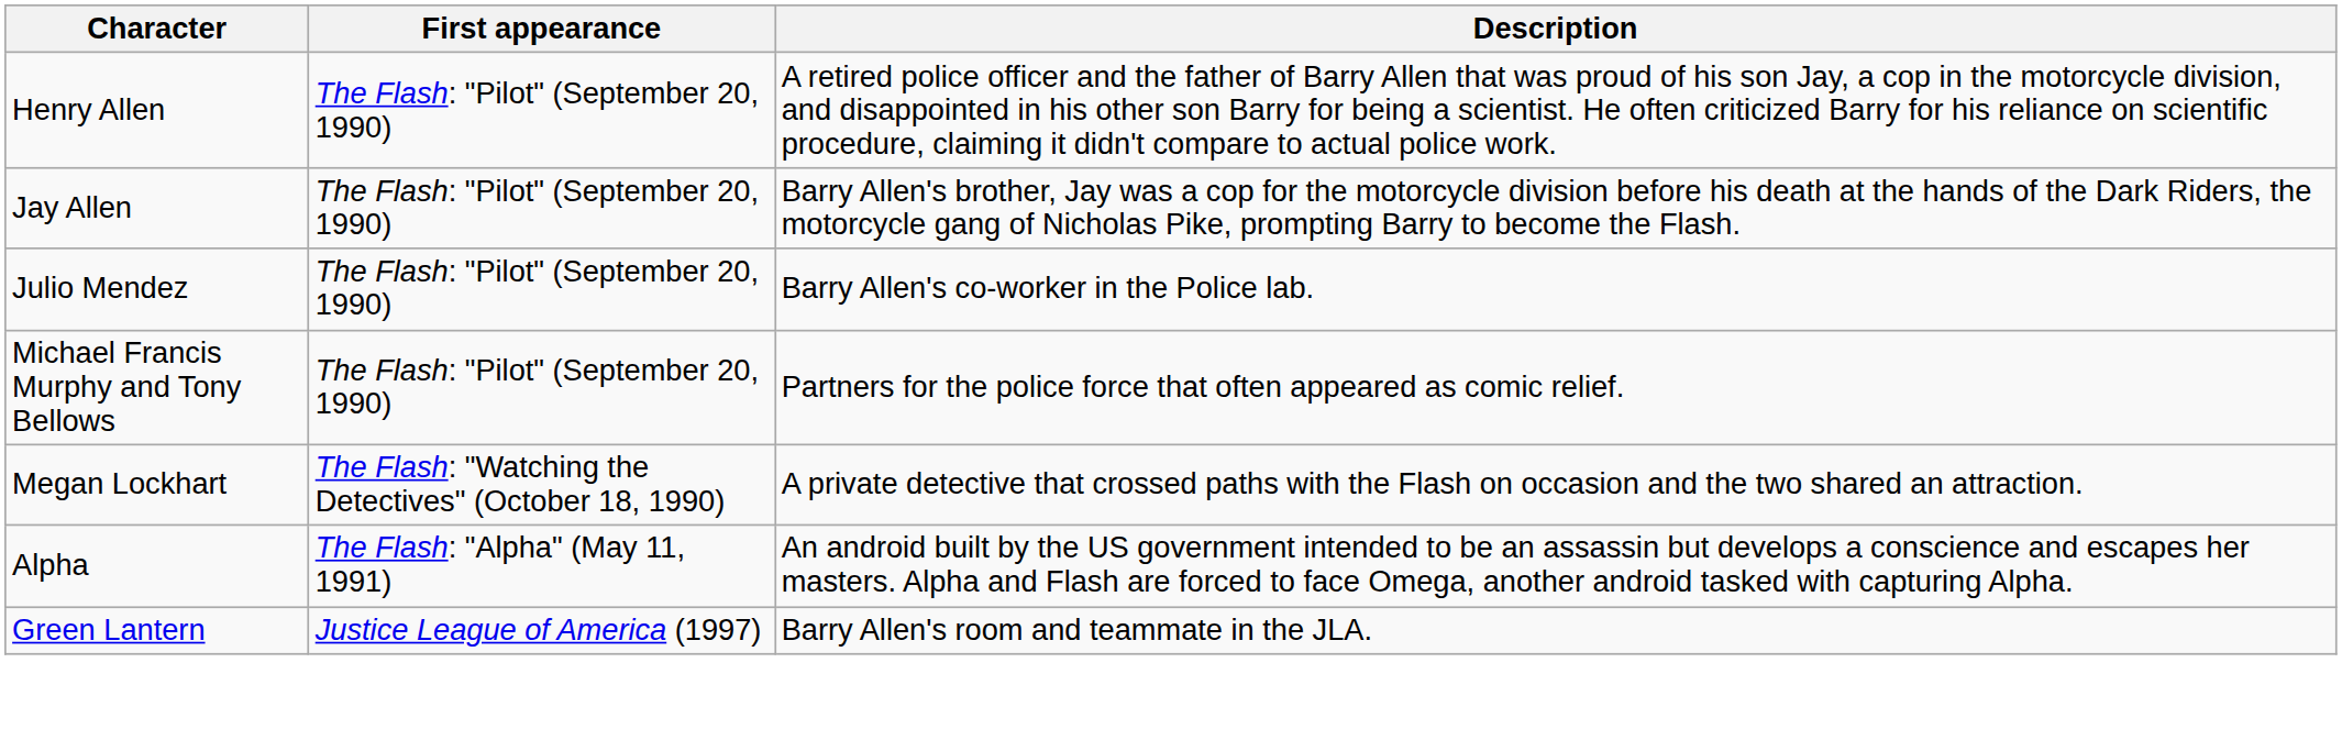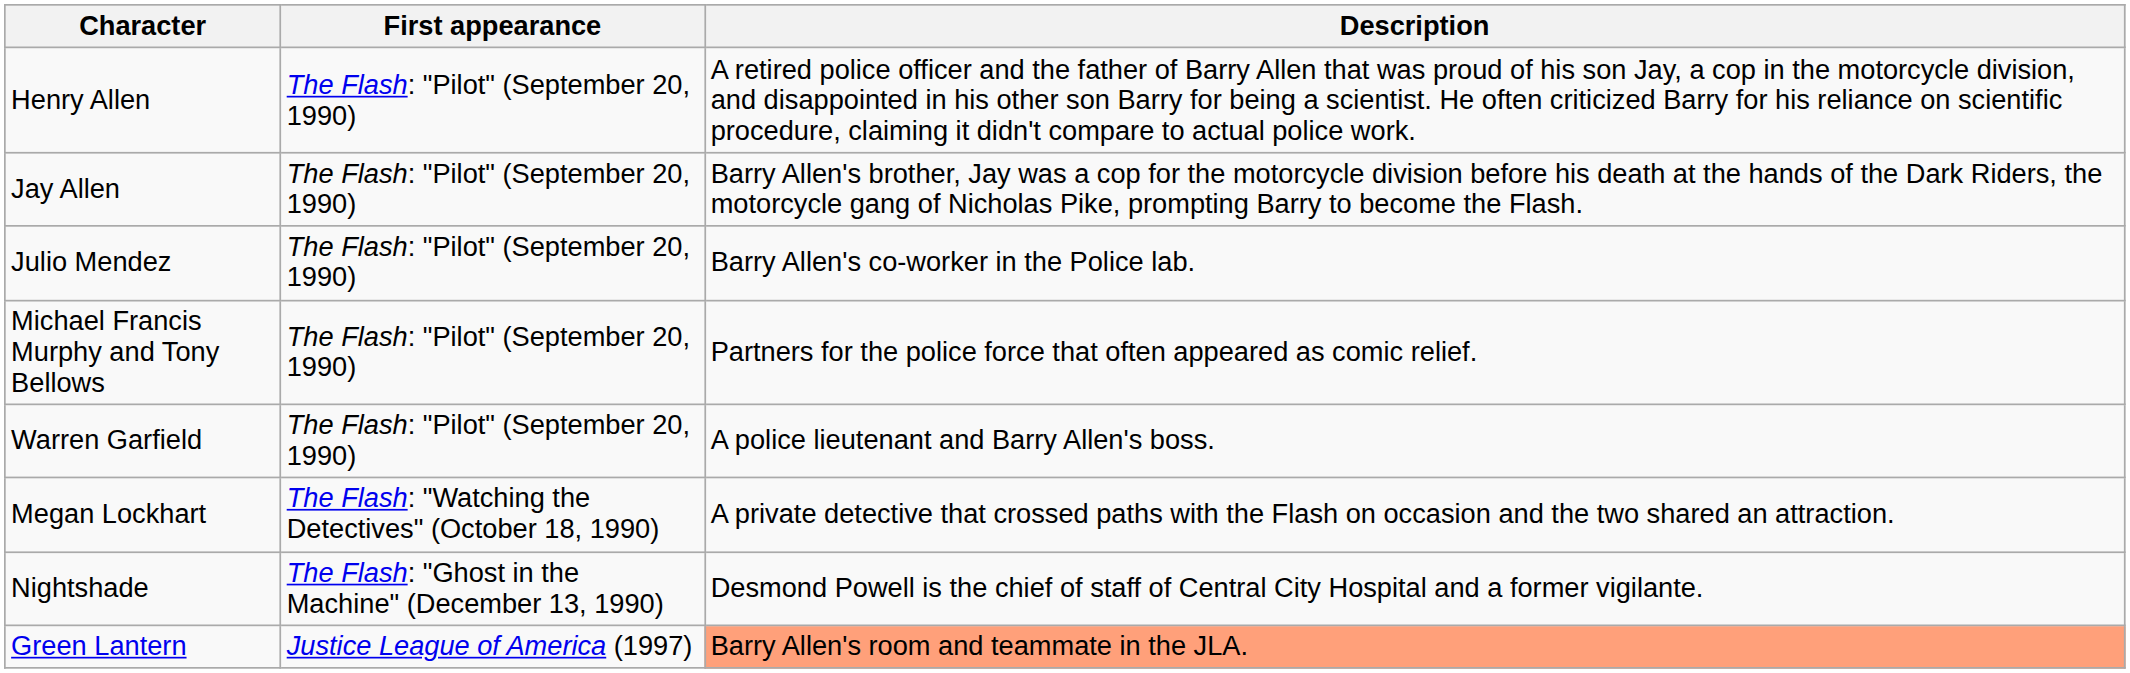 <table class="wikitable">
 <tr>
 <th width="13%">Character</th>
 <th width="20%">First appearance</th>
 <th width="67%">Description</th>
 </tr>
 <tr>
 <td>Henry Allen</td>
 <td><em><a href='#'>The Flash</a></em>: "Pilot" (September 20, 1990)</td>
 <td>A retired police officer and the father of Barry Allen that was proud of his son Jay, a cop in the motorcycle division, and disappointed in his other son Barry for being a scientist. He often criticized Barry for his reliance on scientific procedure, claiming it didn't compare to actual police work.</td>
 </tr>
 <tr>
 <td>Jay Allen</td>
 <td><em>The Flash</em>: "Pilot" (September 20, 1990)</td>
 <td>Barry Allen's brother, Jay was a cop for the motorcycle division before his death at the hands of the Dark Riders, the motorcycle gang of Nicholas Pike, prompting Barry to become the Flash.</td>
 </tr>
 <tr>
 <td>Julio Mendez</td>
 <td><em>The Flash</em>: "Pilot" (September 20, 1990)</td>
 <td>Barry Allen's co-worker in the Police lab.</td>
 </tr>
 <tr>
 <td>Michael Francis Murphy and Tony Bellows</td>
 <td><em>The Flash</em>: "Pilot" (September 20, 1990)</td>
 <td>Partners for the police force that often appeared as comic relief.</td>
 </tr>
 <tr>
+<td>Warren Garfield</td>
+<td><em>The Flash</em>: "Pilot" (September 20, 1990)</td>
+<td>A police lieutenant and Barry Allen's boss.</td>
+</tr>
+<tr>
 <td>Megan Lockhart</td>
 <td><em><a href='#'>The Flash</a></em>: "Watching the Detectives" (October 18, 1990)</td>
 <td>A private detective that crossed paths with the Flash on occasion and the two shared an attraction.</td>
 </tr>
 <tr>
-<td>Alpha</td>
-<td><em><a href='#'>The Flash</a></em>: "Alpha" (May 11, 1991)</td>
-<td>An android built by the US government intended to be an assassin but develops a conscience and escapes her masters. Alpha and Flash are forced to face Omega, another android tasked with capturing Alpha.</td>
+<td>Nightshade</td>
+<td><em><a href='#'>The Flash</a></em>: "Ghost in the Machine" (December 13, 1990)</td>
+<td>Desmond Powell is the chief of staff of Central City Hospital and a former vigilante.</td>
 </tr>
 <tr>
 <td><a href='#'>Green Lantern</a></td>
 <td><em><a href='#'>Justice League of America</a></em> (1997)</td>
-<td>Barry Allen's room and teammate in the JLA.</td>
+<td style="background: lightsalmon;">Barry Allen's room and teammate in the JLA.</td>
 </tr>
 </table>
